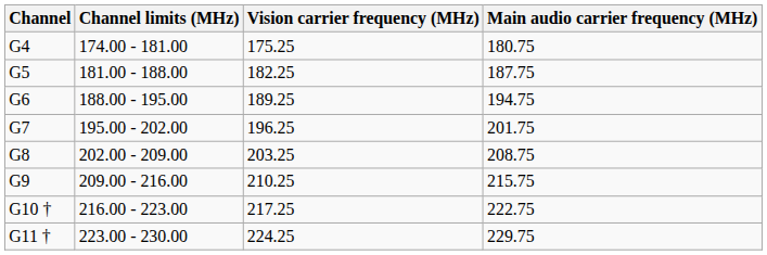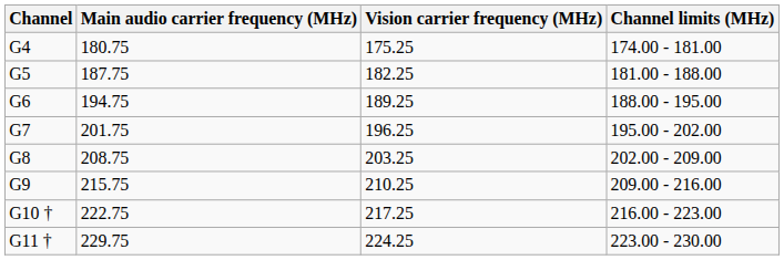 <table class="wikitable">
 <tr>
 <th>Channel</th>
+<th>Main audio carrier frequency (MHz)</th>
+<th>Vision carrier frequency (MHz)</th>
 <th>Channel limits (MHz)</th>
-<th>Vision carrier frequency (MHz)</th>
-<th>Main audio carrier frequency (MHz)</th>
 </tr>
 <tr>
 <td>G4</td>
+<td>180.75</td>
+<td>175.25</td>
 <td>174.00 - 181.00</td>
-<td>175.25</td>
-<td>180.75</td>
 </tr>
 <tr>
 <td>G5</td>
+<td>187.75</td>
+<td>182.25</td>
 <td>181.00 - 188.00</td>
-<td>182.25</td>
-<td>187.75</td>
 </tr>
 <tr>
 <td>G6</td>
+<td>194.75</td>
+<td>189.25</td>
 <td>188.00 - 195.00</td>
-<td>189.25</td>
-<td>194.75</td>
 </tr>
 <tr>
 <td>G7</td>
+<td>201.75</td>
+<td>196.25</td>
 <td>195.00 - 202.00</td>
-<td>196.25</td>
-<td>201.75</td>
 </tr>
 <tr>
 <td>G8</td>
+<td>208.75</td>
+<td>203.25</td>
 <td>202.00 - 209.00</td>
-<td>203.25</td>
-<td>208.75</td>
 </tr>
 <tr>
 <td>G9</td>
+<td>215.75</td>
+<td>210.25</td>
 <td>209.00 - 216.00</td>
-<td>210.25</td>
-<td>215.75</td>
 </tr>
 <tr>
 <td>G10 †</td>
+<td>222.75</td>
+<td>217.25</td>
 <td>216.00 - 223.00</td>
-<td>217.25</td>
-<td>222.75</td>
 </tr>
 <tr>
 <td>G11 †</td>
+<td>229.75</td>
+<td>224.25</td>
 <td>223.00 - 230.00</td>
-<td>224.25</td>
-<td>229.75</td>
 </tr>
 </table>
